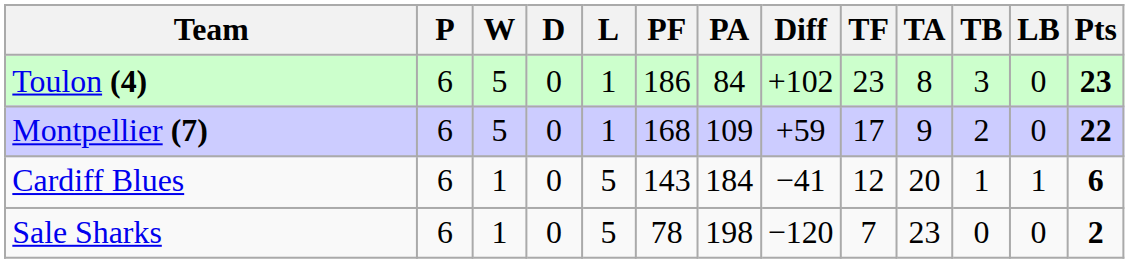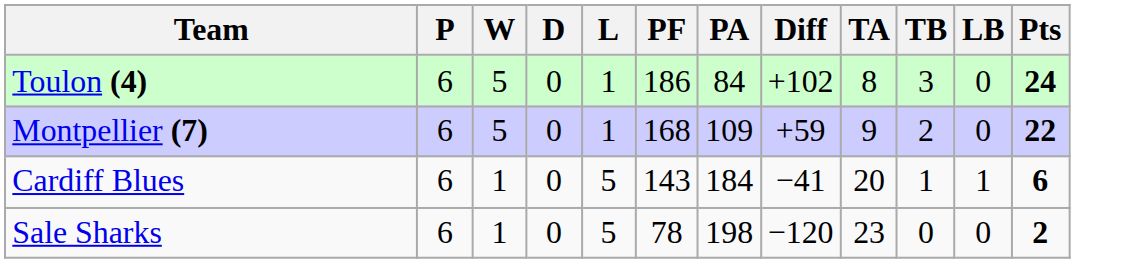 <table class="wikitable" style="text-align: center;">
 <tr>
 <th style="width:200px;">Team</th>
 <th width="20">P</th>
 <th width="20">W</th>
 <th width="20">D</th>
 <th width="20">L</th>
 <th width="20">PF</th>
 <th width="20">PA</th>
 <th width="20">Diff</th>
-<th width="20">TF</th>
 <th width="20">TA</th>
 <th width="20">TB</th>
 <th width="20">LB</th>
 <th width="20">Pts</th>
 </tr>
 <tr bgcolor="#ccffcc">
 <td align=left> <a href='#'>Toulon</a> <strong>(4)</strong></td>
 <td>6</td>
 <td>5</td>
 <td>0</td>
 <td>1</td>
 <td>186</td>
 <td>84</td>
 <td>+102</td>
-<td>23</td>
 <td>8</td>
 <td>3</td>
 <td>0</td>
-<td><strong>23</strong></td>
+<td><strong>24</strong></td>
 </tr>
 <tr bgcolor="#ccccff">
 <td align=left> <a href='#'>Montpellier</a> <strong>(7)</strong></td>
 <td>6</td>
 <td>5</td>
 <td>0</td>
 <td>1</td>
 <td>168</td>
 <td>109</td>
 <td>+59</td>
-<td>17</td>
 <td>9</td>
 <td>2</td>
 <td>0</td>
 <td><strong>22</strong></td>
 </tr>
 <tr>
 <td align=left> <a href='#'>Cardiff Blues</a></td>
 <td>6</td>
 <td>1</td>
 <td>0</td>
 <td>5</td>
 <td>143</td>
 <td>184</td>
 <td>−41</td>
-<td>12</td>
 <td>20</td>
 <td>1</td>
 <td>1</td>
 <td><strong>6</strong></td>
 </tr>
 <tr>
 <td align=left> <a href='#'>Sale Sharks</a></td>
 <td>6</td>
 <td>1</td>
 <td>0</td>
 <td>5</td>
 <td>78</td>
 <td>198</td>
 <td>−120</td>
-<td>7</td>
 <td>23</td>
 <td>0</td>
 <td>0</td>
 <td><strong>2</strong></td>
 </tr>
 </table>
